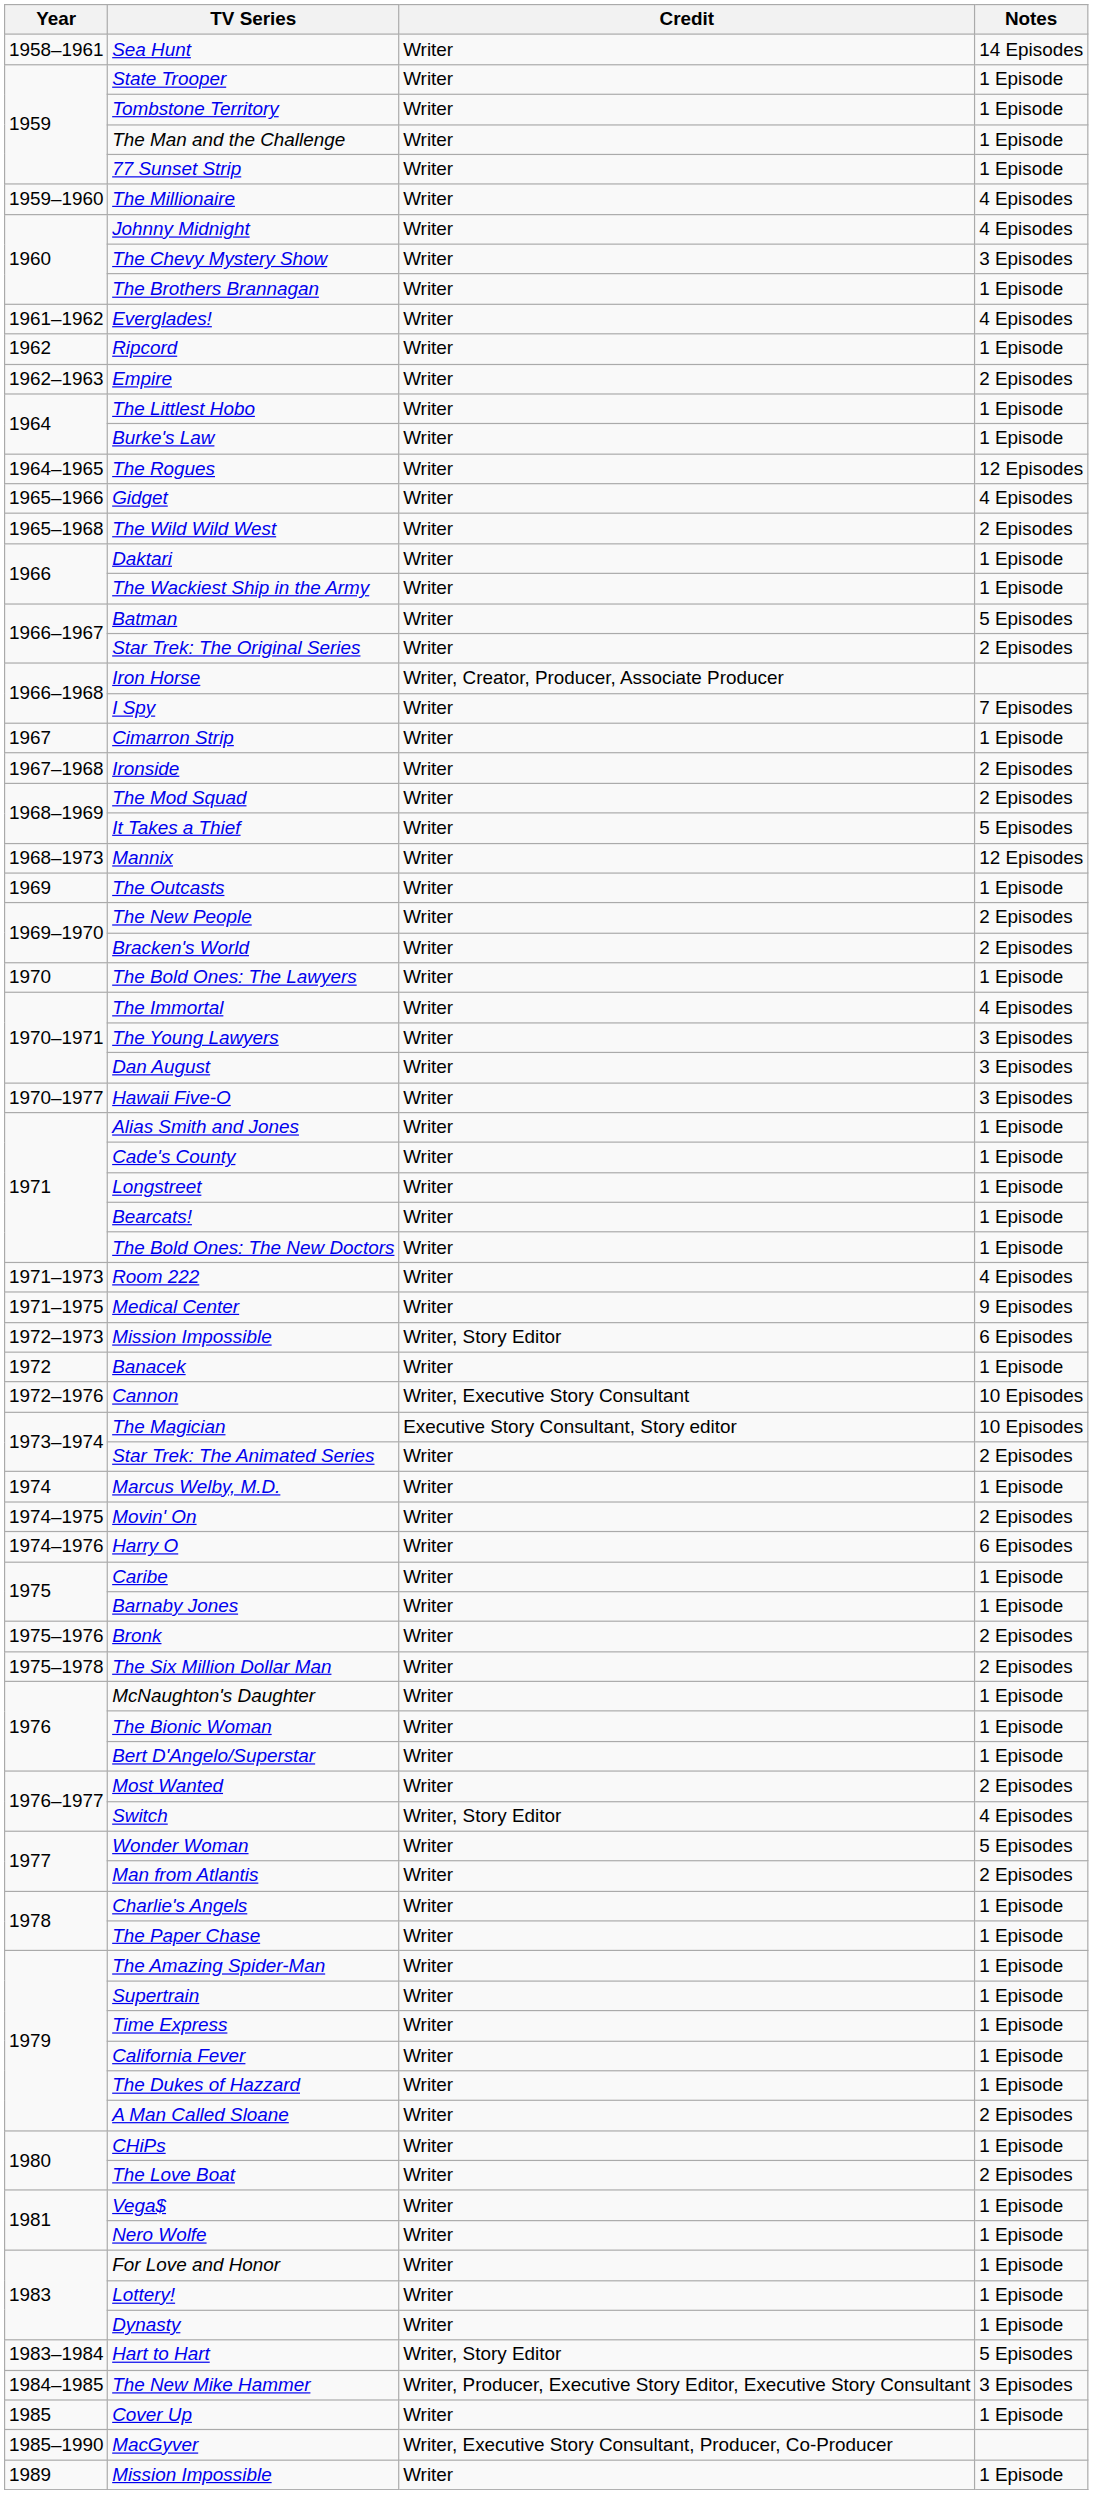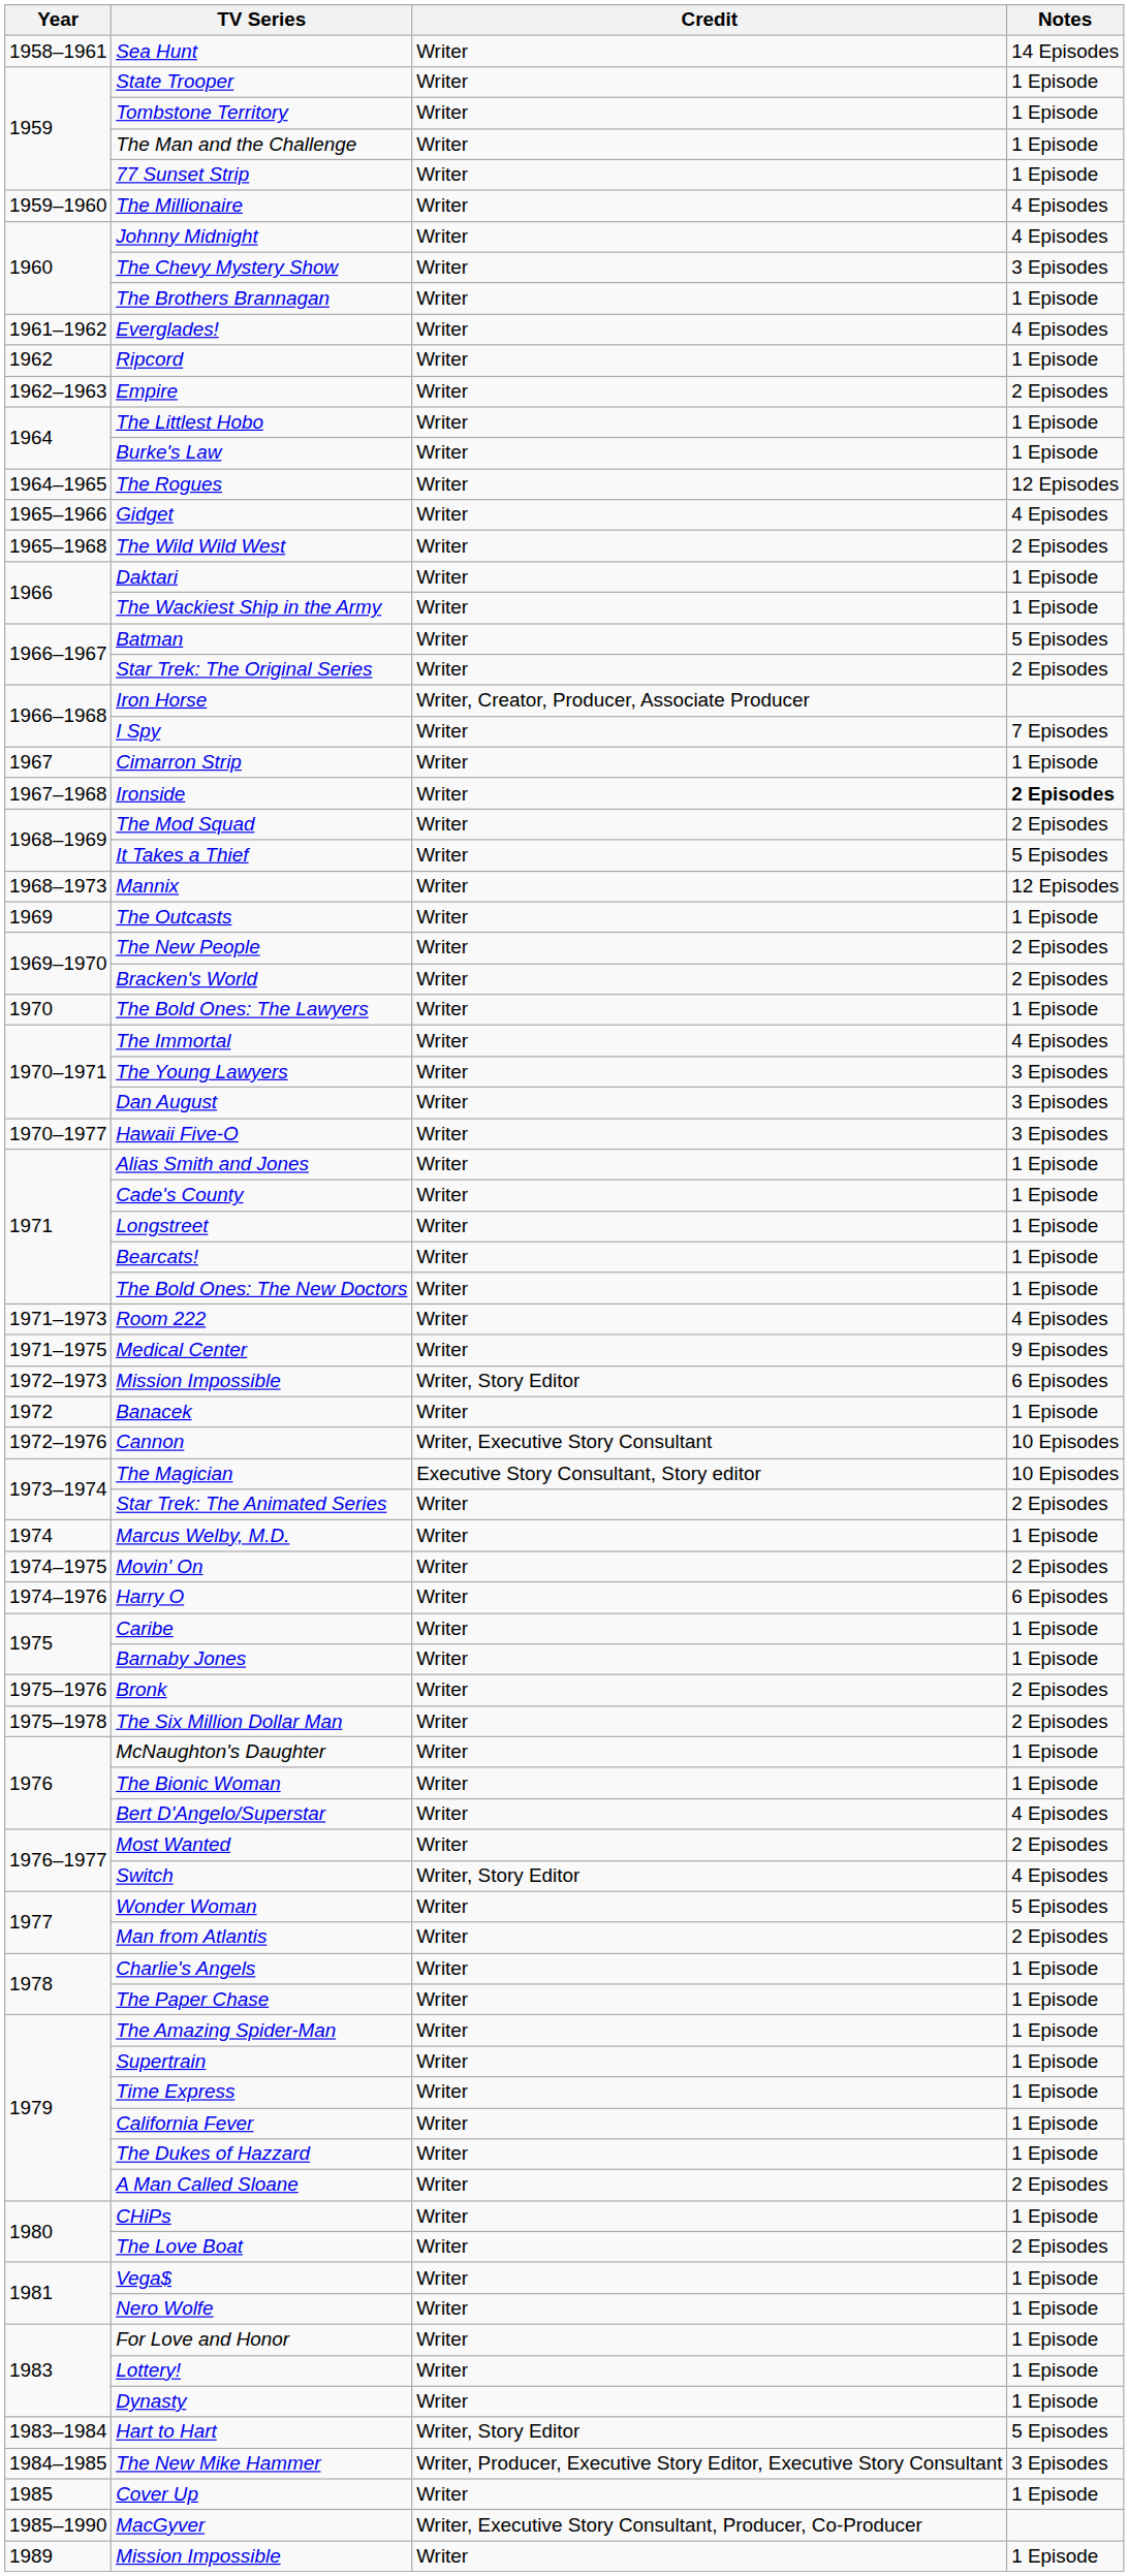 <table class="wikitable">
 <tr>
 <th>Year</th>
 <th>TV Series</th>
 <th>Credit</th>
 <th>Notes</th>
 </tr>
 <tr>
 <td>1958–1961</td>
 <td><em><a href='#'>Sea Hunt</a></em></td>
 <td>Writer</td>
 <td>14 Episodes</td>
 </tr>
 <tr>
 <td rowspan="4">1959</td>
 <td><em><a href='#'>State Trooper</a></em></td>
 <td>Writer</td>
 <td>1 Episode</td>
 </tr>
 <tr>
 <td><em><a href='#'>Tombstone Territory</a></em></td>
 <td>Writer</td>
 <td>1 Episode</td>
 </tr>
 <tr>
 <td><em>The Man and the Challenge</em></td>
 <td>Writer</td>
 <td>1 Episode</td>
 </tr>
 <tr>
 <td><em><a href='#'>77 Sunset Strip</a></em></td>
 <td>Writer</td>
 <td>1 Episode</td>
 </tr>
 <tr>
 <td>1959–1960</td>
 <td><em><a href='#'>The Millionaire</a></em></td>
 <td>Writer</td>
 <td>4 Episodes</td>
 </tr>
 <tr>
 <td rowspan="3">1960</td>
 <td><em><a href='#'>Johnny Midnight</a></em></td>
 <td>Writer</td>
 <td>4 Episodes</td>
 </tr>
 <tr>
 <td><em><a href='#'>The Chevy Mystery Show</a></em></td>
 <td>Writer</td>
 <td>3 Episodes</td>
 </tr>
 <tr>
 <td><em><a href='#'>The Brothers Brannagan</a></em></td>
 <td>Writer</td>
 <td>1 Episode</td>
 </tr>
 <tr>
 <td>1961–1962</td>
 <td><em><a href='#'>Everglades!</a></em></td>
 <td>Writer</td>
 <td>4 Episodes</td>
 </tr>
 <tr>
 <td>1962</td>
 <td><em><a href='#'>Ripcord</a></em></td>
 <td>Writer</td>
 <td>1 Episode</td>
 </tr>
 <tr>
 <td>1962–1963</td>
 <td><em><a href='#'>Empire</a></em></td>
 <td>Writer</td>
 <td>2 Episodes</td>
 </tr>
 <tr>
 <td rowspan="2">1964</td>
 <td><em><a href='#'>The Littlest Hobo</a></em></td>
 <td>Writer</td>
 <td>1 Episode</td>
 </tr>
 <tr>
 <td><em><a href='#'>Burke's Law</a></em></td>
 <td>Writer</td>
 <td>1 Episode</td>
 </tr>
 <tr>
 <td>1964–1965</td>
 <td><em><a href='#'>The Rogues</a></em></td>
 <td>Writer</td>
 <td>12 Episodes</td>
 </tr>
 <tr>
 <td>1965–1966</td>
 <td><em><a href='#'>Gidget</a></em></td>
 <td>Writer</td>
 <td>4 Episodes</td>
 </tr>
 <tr>
 <td>1965–1968</td>
 <td><em><a href='#'>The Wild Wild West</a></em></td>
 <td>Writer</td>
 <td>2 Episodes</td>
 </tr>
 <tr>
 <td rowspan="2">1966</td>
 <td><em><a href='#'>Daktari</a></em></td>
 <td>Writer</td>
 <td>1 Episode</td>
 </tr>
 <tr>
 <td><em><a href='#'>The Wackiest Ship in the Army</a></em></td>
 <td>Writer</td>
 <td>1 Episode</td>
 </tr>
 <tr>
 <td rowspan="2">1966–1967</td>
 <td><em><a href='#'>Batman</a></em></td>
 <td>Writer</td>
 <td>5 Episodes</td>
 </tr>
 <tr>
 <td><em><a href='#'>Star Trek: The Original Series</a></em></td>
 <td>Writer</td>
 <td>2 Episodes</td>
 </tr>
 <tr>
 <td rowspan="2">1966–1968</td>
 <td><em><a href='#'>Iron Horse</a></em></td>
 <td>Writer, Creator, Producer, Associate Producer</td>
 <td></td>
 </tr>
 <tr>
 <td><em><a href='#'>I Spy</a></em></td>
 <td>Writer</td>
 <td>7 Episodes</td>
 </tr>
 <tr>
 <td>1967</td>
 <td><em><a href='#'>Cimarron Strip</a></em></td>
 <td>Writer</td>
 <td>1 Episode</td>
 </tr>
 <tr>
 <td>1967–1968</td>
 <td><em><a href='#'>Ironside</a></em></td>
 <td>Writer</td>
-<td>2 Episodes</td>
+<td><strong>2 Episodes</strong></td>
 </tr>
 <tr>
 <td rowspan="2">1968–1969</td>
 <td><em><a href='#'>The Mod Squad</a></em></td>
 <td>Writer</td>
 <td>2 Episodes</td>
 </tr>
 <tr>
 <td><em><a href='#'>It Takes a Thief</a></em></td>
 <td>Writer</td>
 <td>5 Episodes</td>
 </tr>
 <tr>
 <td>1968–1973</td>
 <td><em><a href='#'>Mannix</a></em></td>
 <td>Writer</td>
 <td>12 Episodes</td>
 </tr>
 <tr>
 <td>1969</td>
 <td><em><a href='#'>The Outcasts</a></em></td>
 <td>Writer</td>
 <td>1 Episode</td>
 </tr>
 <tr>
 <td rowspan="2">1969–1970</td>
 <td><em><a href='#'>The New People</a></em></td>
 <td>Writer</td>
 <td>2 Episodes</td>
 </tr>
 <tr>
 <td><em><a href='#'>Bracken's World</a></em></td>
 <td>Writer</td>
 <td>2 Episodes</td>
 </tr>
 <tr>
 <td>1970</td>
 <td><em><a href='#'>The Bold Ones: The Lawyers</a></em></td>
 <td>Writer</td>
 <td>1 Episode</td>
 </tr>
 <tr>
 <td rowspan="3">1970–1971</td>
 <td><em><a href='#'>The Immortal</a></em></td>
 <td>Writer</td>
 <td>4 Episodes</td>
 </tr>
 <tr>
 <td><em><a href='#'>The Young Lawyers</a></em></td>
 <td>Writer</td>
 <td>3 Episodes</td>
 </tr>
 <tr>
 <td><em><a href='#'>Dan August</a></em></td>
 <td>Writer</td>
 <td>3 Episodes</td>
 </tr>
 <tr>
 <td>1970–1977</td>
 <td><em><a href='#'>Hawaii Five-O</a></em></td>
 <td>Writer</td>
 <td>3 Episodes</td>
 </tr>
 <tr>
 <td rowspan="5">1971</td>
 <td><em><a href='#'>Alias Smith and Jones</a></em></td>
 <td>Writer</td>
 <td>1 Episode</td>
 </tr>
 <tr>
 <td><em><a href='#'>Cade's County</a></em></td>
 <td>Writer</td>
 <td>1 Episode</td>
 </tr>
 <tr>
 <td><em><a href='#'>Longstreet</a></em></td>
 <td>Writer</td>
 <td>1 Episode</td>
 </tr>
 <tr>
 <td><em><a href='#'>Bearcats!</a></em></td>
 <td>Writer</td>
 <td>1 Episode</td>
 </tr>
 <tr>
 <td><em><a href='#'>The Bold Ones: The New Doctors</a></em></td>
 <td>Writer</td>
 <td>1 Episode</td>
 </tr>
 <tr>
 <td>1971–1973</td>
 <td><em><a href='#'>Room 222</a></em></td>
 <td>Writer</td>
 <td>4 Episodes</td>
 </tr>
 <tr>
 <td>1971–1975</td>
 <td><em><a href='#'>Medical Center</a></em></td>
 <td>Writer</td>
 <td>9 Episodes</td>
 </tr>
 <tr>
 <td>1972–1973</td>
 <td><em><a href='#'>Mission Impossible</a></em></td>
 <td>Writer, Story Editor</td>
 <td>6 Episodes</td>
 </tr>
 <tr>
 <td>1972</td>
 <td><em><a href='#'>Banacek</a></em></td>
 <td>Writer</td>
 <td>1 Episode</td>
 </tr>
 <tr>
 <td>1972–1976</td>
 <td><em><a href='#'>Cannon</a></em></td>
 <td>Writer, Executive Story Consultant</td>
 <td>10 Episodes</td>
 </tr>
 <tr>
 <td rowspan="2">1973–1974</td>
 <td><em><a href='#'>The Magician</a></em></td>
 <td>Executive Story Consultant, Story editor</td>
 <td>10 Episodes</td>
 </tr>
 <tr>
 <td><em><a href='#'>Star Trek: The Animated Series</a></em></td>
 <td>Writer</td>
 <td>2 Episodes</td>
 </tr>
 <tr>
 <td>1974</td>
 <td><em><a href='#'>Marcus Welby, M.D.</a></em></td>
 <td>Writer</td>
 <td>1 Episode</td>
 </tr>
 <tr>
 <td>1974–1975</td>
 <td><em><a href='#'>Movin' On</a></em></td>
 <td>Writer</td>
 <td>2 Episodes</td>
 </tr>
 <tr>
 <td>1974–1976</td>
 <td><em><a href='#'>Harry O</a></em></td>
 <td>Writer</td>
 <td>6 Episodes</td>
 </tr>
 <tr>
 <td rowspan="2">1975</td>
 <td><em><a href='#'>Caribe</a></em></td>
 <td>Writer</td>
 <td>1 Episode</td>
 </tr>
 <tr>
 <td><em><a href='#'>Barnaby Jones</a></em></td>
 <td>Writer</td>
 <td>1 Episode</td>
 </tr>
 <tr>
 <td>1975–1976</td>
 <td><em><a href='#'>Bronk</a></em></td>
 <td>Writer</td>
 <td>2 Episodes</td>
 </tr>
 <tr>
 <td>1975–1978</td>
 <td><em><a href='#'>The Six Million Dollar Man</a></em></td>
 <td>Writer</td>
 <td>2 Episodes</td>
 </tr>
 <tr>
 <td rowspan="3">1976</td>
 <td><em>McNaughton's Daughter</em></td>
 <td>Writer</td>
 <td>1 Episode</td>
 </tr>
 <tr>
 <td><em><a href='#'>The Bionic Woman</a></em></td>
 <td>Writer</td>
 <td>1 Episode</td>
 </tr>
 <tr>
 <td><em><a href='#'>Bert D'Angelo/Superstar</a></em></td>
 <td>Writer</td>
-<td>1 Episode</td>
+<td>4 Episodes</td>
 </tr>
 <tr>
 <td rowspan="2">1976–1977</td>
 <td><em><a href='#'>Most Wanted</a></em></td>
 <td>Writer</td>
 <td>2 Episodes</td>
 </tr>
 <tr>
 <td><em><a href='#'>Switch</a></em></td>
 <td>Writer, Story Editor</td>
 <td>4 Episodes</td>
 </tr>
 <tr>
 <td rowspan="2">1977</td>
 <td><em><a href='#'>Wonder Woman</a></em></td>
 <td>Writer</td>
 <td>5 Episodes</td>
 </tr>
 <tr>
 <td><em><a href='#'>Man from Atlantis</a></em></td>
 <td>Writer</td>
 <td>2 Episodes</td>
 </tr>
 <tr>
 <td rowspan="2">1978</td>
 <td><em><a href='#'>Charlie's Angels</a></em></td>
 <td>Writer</td>
 <td>1 Episode</td>
 </tr>
 <tr>
 <td><em><a href='#'>The Paper Chase</a></em></td>
 <td>Writer</td>
 <td>1 Episode</td>
 </tr>
 <tr>
 <td rowspan="6">1979</td>
 <td><em><a href='#'>The Amazing Spider-Man</a></em></td>
 <td>Writer</td>
 <td>1 Episode</td>
 </tr>
 <tr>
 <td><em><a href='#'>Supertrain</a></em></td>
 <td>Writer</td>
 <td>1 Episode</td>
 </tr>
 <tr>
 <td><em><a href='#'>Time Express</a></em></td>
 <td>Writer</td>
 <td>1 Episode</td>
 </tr>
 <tr>
 <td><em><a href='#'>California Fever</a></em></td>
 <td>Writer</td>
 <td>1 Episode</td>
 </tr>
 <tr>
 <td><em><a href='#'>The Dukes of Hazzard</a></em></td>
 <td>Writer</td>
 <td>1 Episode</td>
 </tr>
 <tr>
 <td><em><a href='#'>A Man Called Sloane</a></em></td>
 <td>Writer</td>
 <td>2 Episodes</td>
 </tr>
 <tr>
 <td rowspan="2">1980</td>
 <td><em><a href='#'>CHiPs</a></em></td>
 <td>Writer</td>
 <td>1 Episode</td>
 </tr>
 <tr>
 <td><em><a href='#'>The Love Boat</a></em></td>
 <td>Writer</td>
 <td>2 Episodes</td>
 </tr>
 <tr>
 <td rowspan="2">1981</td>
 <td><em><a href='#'>Vega$</a></em></td>
 <td>Writer</td>
 <td>1 Episode</td>
 </tr>
 <tr>
 <td><em><a href='#'>Nero Wolfe</a></em></td>
 <td>Writer</td>
 <td>1 Episode</td>
 </tr>
 <tr>
 <td rowspan="3">1983</td>
 <td><em>For Love and Honor</em></td>
 <td>Writer</td>
 <td>1 Episode</td>
 </tr>
 <tr>
 <td><em><a href='#'>Lottery!</a></em></td>
 <td>Writer</td>
 <td>1 Episode</td>
 </tr>
 <tr>
 <td><em><a href='#'>Dynasty</a></em></td>
 <td>Writer</td>
 <td>1 Episode</td>
 </tr>
 <tr>
 <td>1983–1984</td>
 <td><em><a href='#'>Hart to Hart</a></em></td>
 <td>Writer, Story Editor</td>
 <td>5 Episodes</td>
 </tr>
 <tr>
 <td>1984–1985</td>
 <td><em><a href='#'>The New Mike Hammer</a></em></td>
 <td>Writer, Producer, Executive Story Editor, Executive Story Consultant</td>
 <td>3 Episodes</td>
 </tr>
 <tr>
 <td>1985</td>
 <td><em><a href='#'>Cover Up</a></em></td>
 <td>Writer</td>
 <td>1 Episode</td>
 </tr>
 <tr>
 <td>1985–1990</td>
 <td><em><a href='#'>MacGyver</a></em></td>
 <td>Writer, Executive Story Consultant, Producer, Co-Producer</td>
 <td></td>
 </tr>
 <tr>
 <td>1989</td>
 <td><em><a href='#'>Mission Impossible</a></em></td>
 <td>Writer</td>
 <td>1 Episode</td>
 </tr>
 </table>
